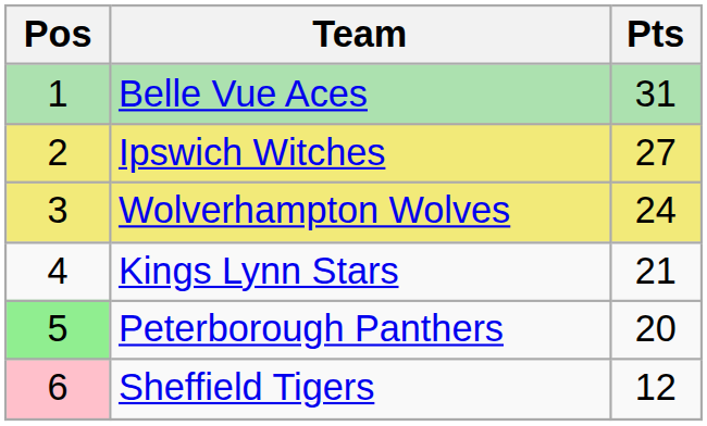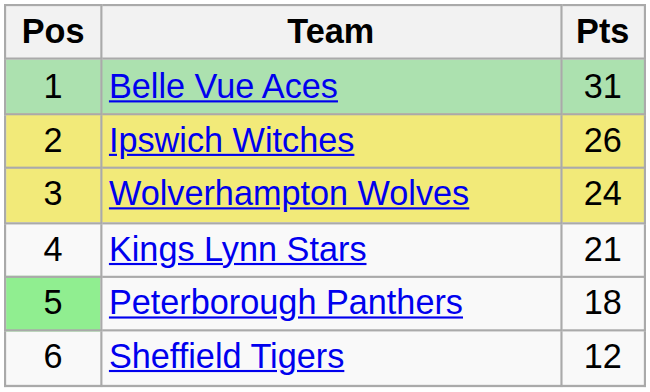 <table class=wikitable width="300">
 <tr>
 <th>Pos</th>
 <th>Team</th>
 <th>Pts</th>
 </tr>
 <tr style="background:#ACE1AF;">
 <td align="center">1</td>
 <td><a href='#'>Belle Vue Aces</a></td>
 <td align="center">31</td>
 </tr>
 <tr style="background:#f2ea79;">
 <td align="center">2</td>
 <td><a href='#'>Ipswich Witches</a></td>
-<td align="center">27</td>
+<td align="center">26</td>
 </tr>
 <tr style="background:#f2ea79;">
 <td align="center">3</td>
 <td><a href='#'>Wolverhampton Wolves</a></td>
 <td align="center">24</td>
 </tr>
 <tr>
 <td align="center">4</td>
 <td><a href='#'>Kings Lynn Stars</a></td>
 <td align="center">21</td>
 </tr>
 <tr>
 <td align="center" style="background: lightgreen;">5</td>
 <td><a href='#'>Peterborough Panthers</a></td>
-<td align="center">20</td>
+<td align="center">18</td>
 </tr>
 <tr>
-<td align="center" style="background: pink;">6</td>
+<td align="center">6</td>
 <td><a href='#'>Sheffield Tigers</a></td>
 <td align="center">12</td>
 </tr>
 <tr>
 </tr>
 </table>
